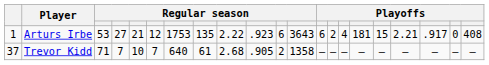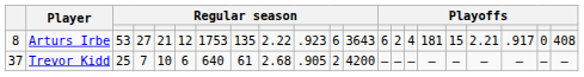 <table class="wikitable plainrowheaders" style="text-align:center;">
 <tr>
 <th scope="col" rowspan="2"></th>
 <th scope="col" rowspan="2">Player</th>
 <th scope=colgroup colspan=10>Regular season</th>
 <th scope=colgroup colspan=9>Playoffs</th>
 </tr>
 <tr>
 <th scope="col"></th>
 <th scope="col"></th>
 <th scope="col"></th>
 <th scope="col"></th>
 <th scope="col"></th>
 <th scope="col"></th>
 <th scope="col"></th>
 <th scope="col"></th>
 <th scope="col"></th>
 <th scope="col"></th>
 <th scope="col"></th>
 <th scope="col"></th>
 <th scope="col"></th>
 <th scope="col"></th>
 <th scope="col"></th>
 <th scope="col"></th>
 <th scope="col"></th>
 <th scope="col"></th>
 <th scope="col"></th>
 </tr>
 <tr>
-<td scope="row">1</td>
+<td scope="row">8</td>
 <td align="left"><a href='#'>Arturs Irbe</a></td>
 <td>53</td>
 <td>27</td>
 <td>21</td>
 <td>12</td>
 <td>1753</td>
 <td>135</td>
 <td>2.22</td>
 <td>.923</td>
 <td>6</td>
 <td>3643</td>
 <td>6</td>
 <td>2</td>
 <td>4</td>
 <td>181</td>
 <td>15</td>
 <td>2.21</td>
 <td>.917</td>
 <td>0</td>
 <td>408</td>
 </tr>
 <tr>
 <td scope="row">37</td>
 <td align="left"><a href='#'>Trevor Kidd</a></td>
-<td>71</td>
+<td>25</td>
 <td>7</td>
 <td>10</td>
-<td>7</td>
+<td>6</td>
 <td>640</td>
 <td>61</td>
 <td>2.68</td>
 <td>.905</td>
 <td>2</td>
-<td>1358</td>
+<td>4200</td>
 <td>—</td>
 <td>—</td>
 <td>—</td>
 <td>—</td>
 <td>—</td>
 <td>—</td>
 <td>—</td>
 <td>—</td>
 <td>—</td>
 </tr>
 </table>
